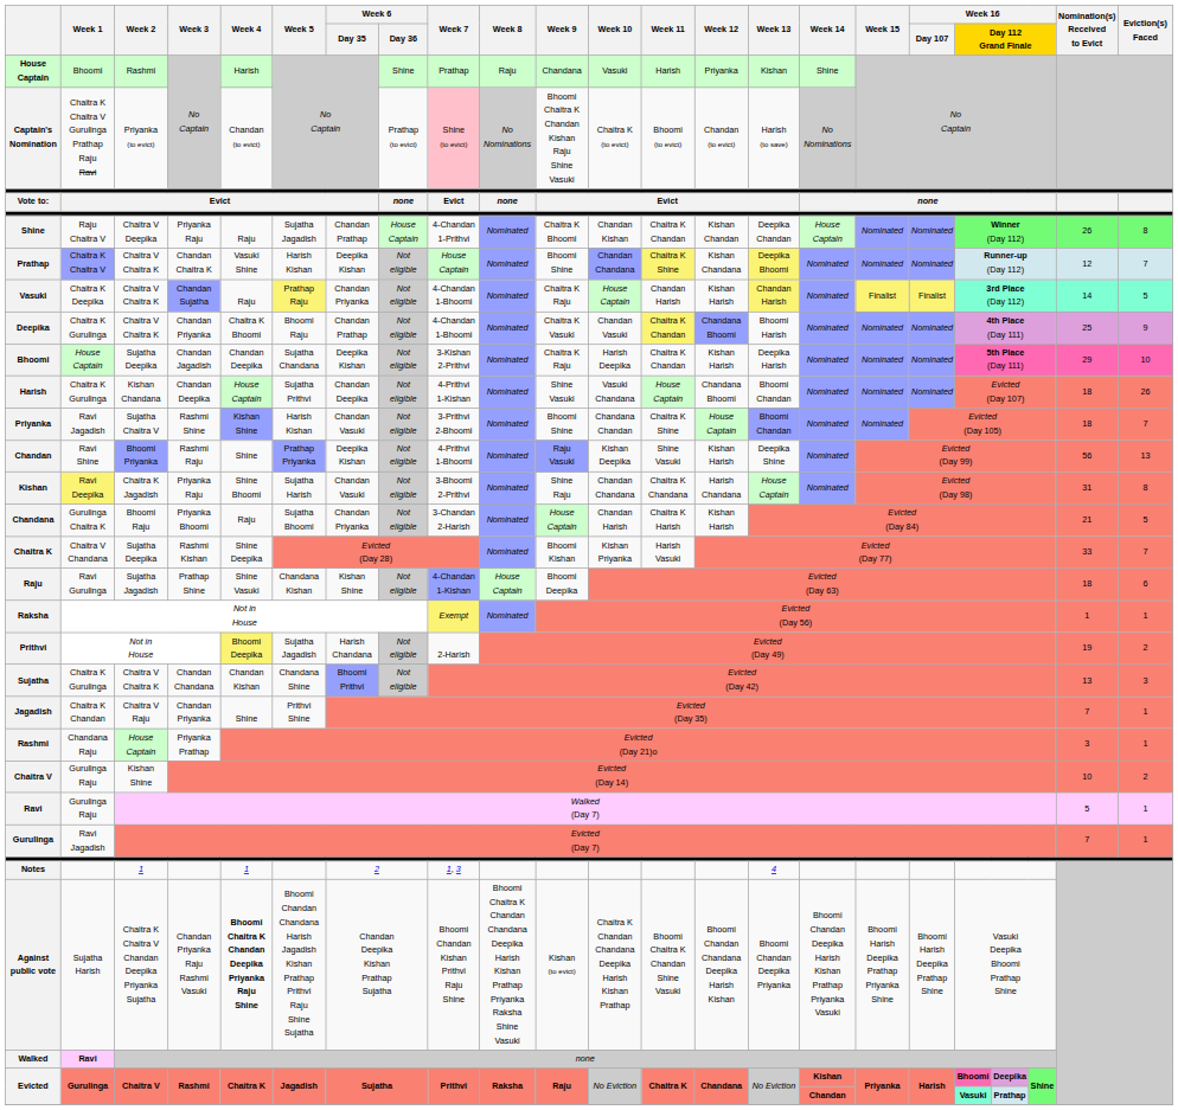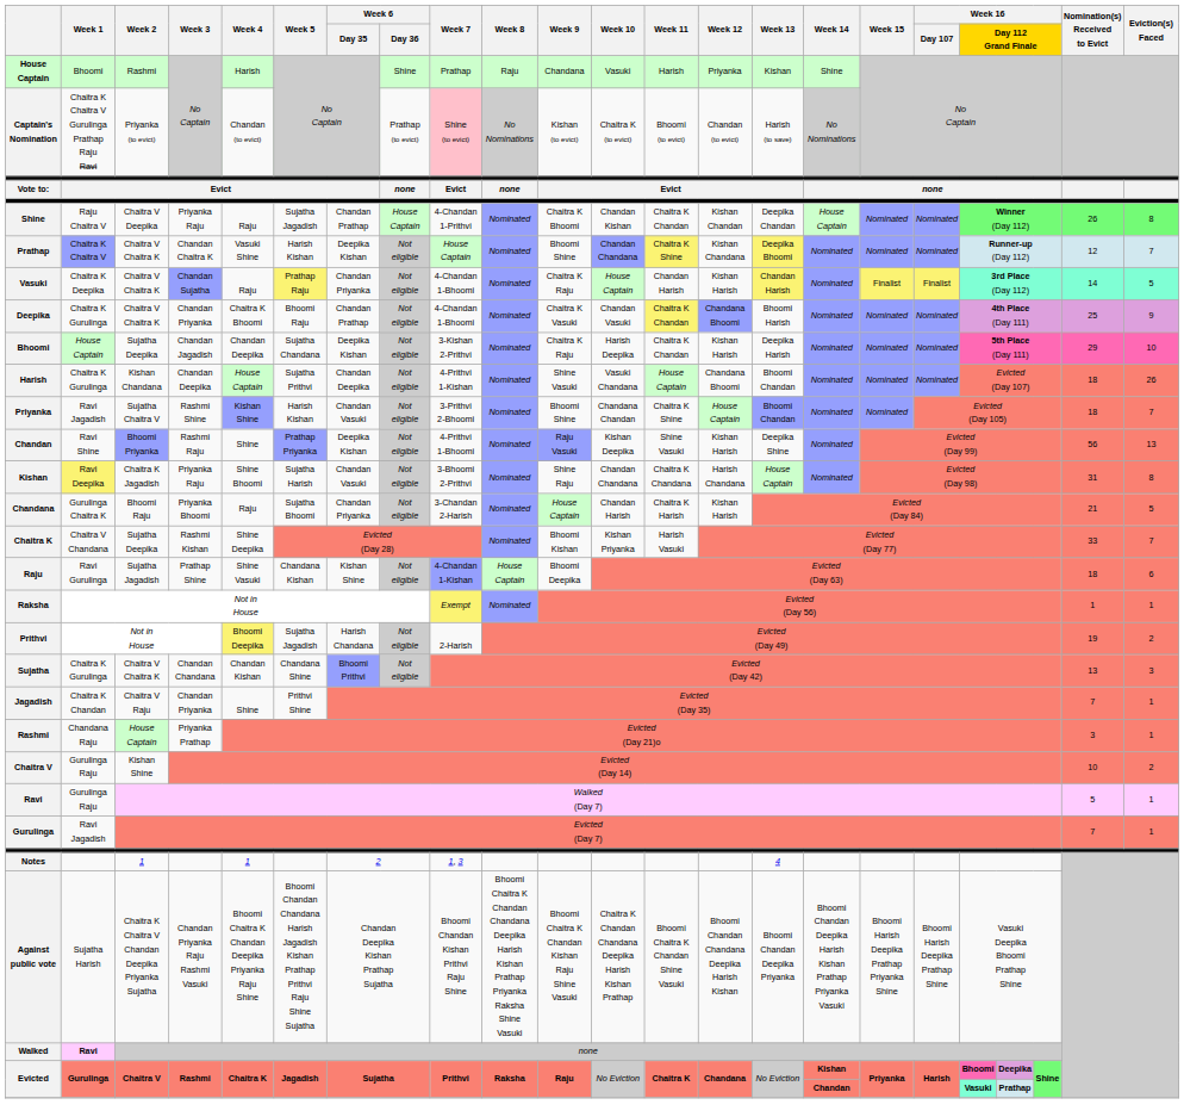 <table class="wikitable" style="text-align:center; width:100%; font-size:58%; line-height:15px;">
 <tr>
 <th rowspan="2" style="width: 5%;"></th>
 <th rowspan="2" style="width: 5%;">Week 1</th>
 <th rowspan="2" style="width: 5%;">Week 2</th>
 <th rowspan="2" style="width: 5%;">Week 3</th>
 <th rowspan="2" style="width: 5%;">Week 4</th>
 <th rowspan="2" style="width: 5%;">Week 5</th>
 <th colspan="2" style="width: 10%;">Week 6</th>
 <th rowspan="2" style="width: 5%;">Week 7</th>
 <th rowspan="2" style="width: 5%;">Week 8</th>
 <th rowspan="2" style="width: 5%;">Week 9</th>
 <th rowspan="2" style="width: 5%;">Week 10</th>
 <th rowspan="2" style="width: 5%;">Week 11</th>
 <th rowspan="2" style="width: 5%;">Week 12</th>
 <th rowspan="2" style="width: 5%;">Week 13</th>
 <th rowspan="2" style="width: 5%;">Week 14</th>
 <th rowspan="2" style="width: 5%;">Week 15</th>
 <th colspan="4" style="width: 5%;">Week 16</th>
 <th rowspan="2" style="width: 5%;">Nomination(s) Received<br>to Evict</th>
 <th rowspan="2" style="width: 5%;">Eviction(s)<br>Faced</th>
 </tr>
 <tr>
 <th style="width: 5%;">Day 35</th>
 <th style="width: 5%;">Day 36</th>
 <th>Day 107</th>
 <th colspan="3" style="background:gold;">Day 112<br>Grand Finale</th>
 </tr>
 <tr style="background:#cfc;">
 <td><strong>House<br>Captain</strong></td>
 <td>Bhoomi</td>
 <td>Rashmi</td>
 <td rowspan="2" style="background:#ccc;"><em>No<br>Captain</em></td>
 <td>Harish</td>
 <td colspan="2" rowspan="2" style="background:#ccc;"><em>No<br>Captain</em></td>
 <td>Shine</td>
 <td>Prathap</td>
 <td>Raju</td>
 <td>Chandana</td>
 <td>Vasuki</td>
 <td>Harish</td>
 <td>Priyanka</td>
 <td>Kishan</td>
 <td>Shine</td>
 <td colspan="5" rowspan="2" style="background:#ccc;"><em>No<br>Captain</em></td>
 <td colspan="2" rowspan="2" style="background:#ccc;"></td>
 </tr>
 <tr>
 <th>Captain's<br>Nomination</th>
 <td>Chaitra K<br>Chaitra V<br>Gurulinga<br>Prathap<br>Raju<br><s>Ravi</s></td>
 <td>Priyanka<br><small>(to evict)</small></td>
 <td>Chandan<br><small>(to evict)</small></td>
 <td>Prathap<br><small>(to evict)</small></td>
 <td style="background: pink;">Shine<br><small>(to evict)</small></td>
 <td bgcolor="#ccc"><em>No<br>Nominations</em></td>
-<td>Bhoomi<br>Chaitra K<br>Chandan<br>Kishan<br>Raju<br>Shine<br>Vasuki</td>
+<td>Kishan<br><small>(to evict)</small></td>
 <td>Chaitra K<br><small>(to evict)</small></td>
 <td>Bhoomi<br><small>(to evict)</small></td>
 <td>Chandan<br><small>(to evict)</small></td>
 <td>Harish<br><small>(to save)</small></td>
 <td bgcolor="#ccc"><em>No<br>Nominations</em></td>
 </tr>
 <tr>
 <td colspan="23" bgcolor="black"></td>
 </tr>
 <tr>
 <th>Vote to:</th>
 <th colspan="6">Evict</th>
 <th><em>none</em></th>
 <th>Evict</th>
 <th><em>none</em></th>
 <th colspan="5">Evict</th>
 <th colspan="6"><em>none</em></th>
 <th></th>
 <th></th>
 </tr>
 <tr>
 <td colspan="23" bgcolor="black"></td>
 </tr>
 <tr>
 <th>Shine</th>
 <td>Raju<br>Chaitra V</td>
 <td>Chaitra V<br>Deepika</td>
 <td>Priyanka<br>Raju</td>
 <td><br>Raju</td>
 <td>Sujatha<br>Jagadish</td>
 <td>Chandan<br>Prathap</td>
 <td style="background:#cfc;"><em>House<br>Captain</em></td>
 <td>4-Chandan<br>1-Prithvi</td>
 <td bgcolor="#959FFD"><em>Nominated</em></td>
 <td>Chaitra K<br>Bhoomi</td>
 <td>Chandan<br>Kishan</td>
 <td>Chaitra K<br>Chandan</td>
 <td>Kishan<br>Chandan</td>
 <td>Deepika<br>Chandan</td>
 <td style="background:#cfc;"><em>House Captain</em></td>
 <td bgcolor="#959FFD"><em>Nominated</em></td>
 <td bgcolor="#959FFD"><em>Nominated</em></td>
 <td colspan="3" bgcolor="#73fb76"><strong>Winner</strong><br>(Day 112)</td>
 <td bgcolor="#73fb76">26</td>
 <td bgcolor="#73fb76">8</td>
 </tr>
 <tr>
 <th>Prathap</th>
 <td style="background:#959FFD;">Chaitra K<br>Chaitra V</td>
 <td>Chaitra V<br>Chaitra K</td>
 <td>Chandan<br>Chaitra K</td>
 <td>Vasuki<br>Shine</td>
 <td>Harish<br>Kishan</td>
 <td>Deepika<br>Kishan</td>
 <td bgcolor="#ccc"><em>Not<br>eligible</em></td>
 <td style="background:#cfc;"><em>House<br>Captain</em></td>
 <td bgcolor="#959FFD"><em>Nominated</em></td>
 <td>Bhoomi<br>Shine</td>
 <td bgcolor="#959FFD">Chandan<br>Chandana</td>
 <td bgcolor="#FBF373">Chaitra K<br>Shine</td>
 <td>Kishan<br>Chandana</td>
 <td bgcolor="#FBF373">Deepika<br>Bhoomi</td>
 <td bgcolor="#959FFD"><em>Nominated</em></td>
 <td bgcolor="#959FFD"><em>Nominated</em></td>
 <td bgcolor="#959FFD"><em>Nominated</em></td>
 <td colspan="3" bgcolor="#d1e8ef"><strong>Runner-up</strong><br>(Day 112)</td>
 <td bgcolor="#d1e8ef">12</td>
 <td bgcolor="#d1e8ef">7</td>
 </tr>
 <tr>
 <th>Vasuki</th>
 <td>Chaitra K<br>Deepika</td>
 <td>Chaitra V<br>Chaitra K</td>
 <td style="background:#959FFD;">Chandan<br>Sujatha</td>
 <td><br>Raju</td>
 <td style="background:#FBF373;">Prathap<br>Raju</td>
 <td>Chandan<br>Priyanka</td>
 <td bgcolor="#ccc"><em>Not<br>eligible</em></td>
 <td>4-Chandan<br>1-Bhoomi</td>
 <td bgcolor="#959FFD"><em>Nominated</em></td>
 <td>Chaitra K<br>Raju</td>
 <td style="background:#cfc;"><em>House Captain</em></td>
 <td>Chandan<br>Harish</td>
 <td>Kishan<br>Harish</td>
 <td bgcolor="#FBF373">Chandan<br>Harish</td>
 <td bgcolor="#959FFD"><em>Nominated</em></td>
 <td bgcolor="#FBF373">Finalist</td>
 <td bgcolor="#FBF373">Finalist</td>
 <td colspan="3" bgcolor="#7fffd4"><strong>3rd Place</strong><br>(Day 112)</td>
 <td bgcolor="#7fffd4">14</td>
 <td bgcolor="#7fffd4">5</td>
 </tr>
 <tr>
 <th>Deepika</th>
 <td>Chaitra K<br>Gurulinga</td>
 <td>Chaitra V<br>Chaitra K</td>
 <td>Chandan<br>Priyanka</td>
 <td>Chaitra K<br>Bhoomi</td>
 <td>Bhoomi<br>Raju</td>
 <td>Chandan<br>Prathap</td>
 <td bgcolor="#ccc"><em>Not<br>eligible</em></td>
 <td>4-Chandan<br>1-Bhoomi</td>
 <td bgcolor="#959FFD"><em>Nominated</em></td>
 <td>Chaitra K<br>Vasuki</td>
 <td>Chandan<br>Vasuki</td>
 <td bgcolor="#FBF373">Chaitra K<br>Chandan</td>
 <td bgcolor="#959FFD">Chandana<br>Bhoomi</td>
 <td>Bhoomi<br>Harish</td>
 <td bgcolor="#959FFD"><em>Nominated</em></td>
 <td bgcolor="#959FFD"><em>Nominated</em></td>
 <td bgcolor="#959FFD"><em>Nominated</em></td>
 <td colspan="3" bgcolor="#dda0dd"><strong>4th Place</strong><br>(Day 111)</td>
 <td bgcolor="#dda0dd">25</td>
 <td bgcolor="#dda0dd">9</td>
 </tr>
 <tr>
 <th>Bhoomi</th>
 <td style="background:#cfc;"><em>House<br>Captain</em></td>
 <td>Sujatha<br>Deepika</td>
 <td>Chandan<br>Jagadish</td>
 <td>Chandan<br>Deepika</td>
 <td>Sujatha<br>Chandana</td>
 <td>Deepika<br>Kishan</td>
 <td bgcolor="#ccc"><em>Not<br>eligible</em></td>
 <td>3-Kishan<br>2-Prithvi</td>
 <td bgcolor="#959FFD"><em>Nominated</em></td>
 <td>Chaitra K<br>Raju</td>
 <td>Harish<br>Deepika</td>
 <td>Chaitra K <br>Chandan</td>
 <td>Kishan<br>Harish</td>
 <td>Deepika<br>Harish</td>
 <td bgcolor="#959FFD"><em>Nominated</em></td>
 <td bgcolor="#959FFD"><em>Nominated</em></td>
 <td bgcolor="#959FFD"><em>Nominated</em></td>
 <td colspan="3" bgcolor="#ff69b4"><strong>5th Place</strong><br>(Day 111)</td>
 <td bgcolor="#ff69b4">29</td>
 <td bgcolor="#ff69b4">10</td>
 </tr>
 <tr>
 <th>Harish</th>
 <td>Chaitra K<br>Gurulinga</td>
 <td>Kishan<br>Chandana</td>
 <td>Chandan<br>Deepika</td>
 <td style="background:#cfc;"><em>House<br>Captain</em></td>
 <td>Sujatha<br>Prithvi</td>
 <td>Chandan<br>Deepika</td>
 <td bgcolor="#ccc"><em>Not<br>eligible</em></td>
 <td>4-Prithvi<br>1-Kishan</td>
 <td bgcolor="#959FFD"><em>Nominated</em></td>
 <td>Shine<br>Vasuki</td>
 <td>Vasuki<br>Chandana</td>
 <td style="background:#cfc;"><em>House Captain</em></td>
 <td>Chandana<br>Bhoomi</td>
 <td>Bhoomi<br>Chandan</td>
 <td bgcolor="#959FFD"><em>Nominated</em></td>
 <td bgcolor="#959FFD"><em>Nominated</em></td>
 <td bgcolor="#959FFD"><em>Nominated</em></td>
 <td colspan="3" bgcolor="salmon"><em>Evicted</em><br>(Day 107)</td>
 <td style="background:#FA8072; text-align:center;">18</td>
 <td style="background:#FA8072; text-align:center;">26</td>
 </tr>
 <tr>
 <th>Priyanka</th>
 <td>Ravi<br>Jagadish</td>
 <td>Sujatha<br>Chaitra V</td>
 <td>Rashmi<br>Shine</td>
 <td style="background:#959FFD;">Kishan<br>Shine</td>
 <td>Harish<br>Kishan</td>
 <td>Chandan<br>Vasuki</td>
 <td bgcolor="#ccc"><em>Not<br>eligible</em></td>
 <td>3-Prithvi<br>2-Bhoomi</td>
 <td bgcolor="#959FFD"><em>Nominated</em></td>
 <td>Bhoomi<br>Shine</td>
 <td>Chandana<br>Chandan</td>
 <td>Chaitra K<br>Shine</td>
 <td style="background:#cfc;"><em>House Captain</em></td>
 <td bgcolor="#959FFD">Bhoomi<br>Chandan</td>
 <td bgcolor="#959FFD"><em>Nominated</em></td>
 <td bgcolor="#959FFD"><em>Nominated</em></td>
 <td colspan="4" bgcolor="salmon"><em>Evicted</em><br>(Day 105)</td>
 <td style="background:#FA8072; text-align:center;">18</td>
 <td style="background:#FA8072; text-align:center;">7</td>
 </tr>
 <tr>
 <th>Chandan</th>
 <td>Ravi<br>Shine</td>
 <td style="background:#959FFD;">Bhoomi<br>Priyanka</td>
 <td>Rashmi<br>Raju</td>
 <td>Shine<br></td>
 <td style="background:#959FFD;">Prathap<br>Priyanka</td>
 <td>Deepika<br>Kishan</td>
 <td bgcolor="#ccc"><em>Not<br>eligible</em></td>
 <td>4-Prithvi<br>1-Bhoomi</td>
 <td bgcolor="#959FFD"><em>Nominated</em></td>
 <td bgcolor="#959FFD">Raju<br>Vasuki</td>
 <td>Kishan<br>Deepika</td>
 <td>Shine<br>Vasuki</td>
 <td>Kishan<br>Harish</td>
 <td>Deepika<br>Shine</td>
 <td bgcolor="#959FFD"><em>Nominated</em></td>
 <td colspan="5" bgcolor="salmon"><em>Evicted</em><br>(Day 99)</td>
 <td style="background:#FA8072; text-align:center;">56</td>
 <td style="background:#FA8072; text-align:center;">13</td>
 </tr>
 <tr>
 <th>Kishan</th>
 <td style="background:#FBF373;">Ravi<br>Deepika</td>
 <td>Chaitra K<br>Jagadish</td>
 <td>Priyanka<br>Raju</td>
 <td>Shine<br>Bhoomi</td>
 <td>Sujatha<br>Harish</td>
 <td>Chandan<br>Vasuki</td>
 <td bgcolor="#ccc"><em>Not<br>eligible</em></td>
 <td>3-Bhoomi<br>2-Prithvi</td>
 <td bgcolor="#959FFD"><em>Nominated</em></td>
 <td>Shine<br>Raju</td>
 <td>Chandan<br>Chandana</td>
 <td>Chaitra K<br>Chandana</td>
 <td>Harish<br>Chandana</td>
 <td style="background:#cfc;"><em>House Captain</em></td>
 <td bgcolor="#959FFD"><em>Nominated</em></td>
 <td colspan="5" bgcolor="salmon"><em>Evicted</em><br>(Day 98)</td>
 <td style="background:#FA8072; text-align:center;">31</td>
 <td style="background:#FA8072; text-align:center;">8</td>
 </tr>
 <tr>
 <th>Chandana</th>
 <td>Gurulinga<br>Chaitra K</td>
 <td>Bhoomi<br>Raju</td>
 <td>Priyanka<br>Bhoomi</td>
 <td>Raju<br></td>
 <td>Sujatha<br>Bhoomi</td>
 <td>Chandan<br>Priyanka</td>
 <td bgcolor="#ccc"><em>Not<br>eligible</em></td>
 <td>3-Chandan<br>2-Harish</td>
 <td bgcolor="#959FFD"><em>Nominated</em></td>
 <td style="background:#cfc;"><em>House<br>Captain</em></td>
 <td>Chandan<br>Harish</td>
 <td>Chaitra K<br>Harish</td>
 <td>Kishan<br>Harish</td>
 <td colspan="7" bgcolor="salmon"><em>Evicted</em><br>(Day 84)</td>
 <td style="background:#FA8072; text-align:center;">21</td>
 <td style="background:#FA8072; text-align:center;">5</td>
 </tr>
 <tr>
 <th>Chaitra K</th>
 <td>Chaitra V<br>Chandana</td>
 <td>Sujatha<br>Deepika</td>
 <td>Rashmi<br>Kishan</td>
 <td>Shine<br>Deepika</td>
 <td colspan="4" bgcolor="salmon"><em>Evicted</em><br>(Day 28)</td>
 <td bgcolor="#959FFD"><em>Nominated</em></td>
 <td>Bhoomi<br>Kishan</td>
 <td>Kishan<br>Priyanka</td>
 <td>Harish<br>Vasuki</td>
 <td colspan="8" bgcolor="salmon"><em>Evicted</em><br>(Day 77)</td>
 <td style="background:#FA8072; text-align:center;">33</td>
 <td style="background:#FA8072; text-align:center;">7</td>
 </tr>
 <tr>
 <th>Raju</th>
 <td>Ravi<br>Gurulinga</td>
 <td>Sujatha<br>Jagadish</td>
 <td>Prathap<br>Shine</td>
 <td>Shine<br>Vasuki</td>
 <td>Chandana<br>Kishan</td>
 <td>Kishan<br>Shine</td>
 <td bgcolor="#ccc"><em>Not<br>eligible</em></td>
 <td bgcolor="#959FFD">4-Chandan<br>1-Kishan</td>
 <td style="background:#cfc;"><em>House<br>Captain</em></td>
 <td>Bhoomi<br>Deepika</td>
 <td colspan="10" bgcolor="salmon"><em>Evicted</em><br>(Day 63)</td>
 <td style="background:#FA8072; text-align:center;">18</td>
 <td style="background:#FA8072; text-align:center;">6</td>
 </tr>
 <tr>
 <th>Raksha</th>
 <td colspan="7" style="background:white;"><em>Not in<br>House</em></td>
 <td style="background:#FBF373;"><em>Exempt</em></td>
 <td bgcolor="#959FFD"><em>Nominated</em></td>
 <td colspan="11" bgcolor="salmon"><em>Evicted</em><br>(Day 56)</td>
 <td style="background:#FA8072; text-align:center;">1</td>
 <td style="background:#FA8072; text-align:center;">1</td>
 </tr>
 <tr>
 <th>Prithvi</th>
 <td colspan="3" style="background:white;"><em>Not in<br>House</em></td>
 <td style="background:#FBF373;">Bhoomi<br>Deepika</td>
 <td>Sujatha<br>Jagadish</td>
 <td>Harish<br>Chandana</td>
 <td bgcolor="#ccc"><em>Not<br>eligible</em></td>
 <td><br>2-Harish</td>
 <td colspan="12" bgcolor="salmon"><em>Evicted</em><br>(Day 49)</td>
 <td style="background:#FA8072; text-align:center;">19</td>
 <td style="background:#FA8072; text-align:center;">2</td>
 </tr>
 <tr>
 <th>Sujatha</th>
 <td>Chaitra K<br>Gurulinga</td>
 <td>Chaitra V<br>Chaitra K</td>
 <td>Chandan<br>Chandana</td>
 <td>Chandan<br>Kishan</td>
 <td>Chandana<br>Shine</td>
 <td style="background:#959FFD;">Bhoomi<br>Prithvi</td>
 <td bgcolor="#ccc"><em>Not<br>eligible</em></td>
 <td colspan="13" bgcolor="salmon"><em>Evicted</em><br>(Day 42)</td>
 <td style="background:#FA8072; text-align:center;">13</td>
 <td style="background:#FA8072; text-align:center;">3</td>
 </tr>
 <tr>
 <th>Jagadish</th>
 <td>Chaitra K<br>Chandan</td>
 <td>Chaitra V<br>Raju</td>
 <td>Chandan<br>Priyanka</td>
 <td><br>Shine</td>
 <td>Prithvi<br>Shine</td>
 <td colspan="15" bgcolor="salmon"><em>Evicted</em><br>(Day 35)</td>
 <td style="background:#FA8072; text-align:center;">7</td>
 <td style="background:#FA8072; text-align:center;">1</td>
 </tr>
 <tr>
 <th>Rashmi</th>
 <td>Chandana<br>Raju</td>
 <td style="background:#cfc;"><em>House<br>Captain</em></td>
 <td>Priyanka<br>Prathap</td>
 <td colspan="17" bgcolor="salmon"><em>Evicted</em><br>(Day 21)o</td>
 <td style="background:#FA8072; text-align:center;">3</td>
 <td style="background:#FA8072; text-align:center;">1</td>
 </tr>
 <tr>
 <th>Chaitra V</th>
 <td>Gurulinga<br>Raju</td>
 <td>Kishan<br>Shine</td>
 <td colspan="18" bgcolor="salmon"><em>Evicted</em><br>(Day 14)</td>
 <td style="background:#FA8072; text-align:center;">10</td>
 <td style="background:#FA8072; text-align:center;">2</td>
 </tr>
 <tr>
 <th>Ravi</th>
 <td>Gurulinga<br>Raju</td>
 <td colspan="19" bgcolor="#fcf"><em>Walked</em><br>(Day 7)</td>
 <td style="background:#fcf; text-align:center;">5</td>
 <td style="background:#fcf; text-align:center;">1</td>
 </tr>
 <tr>
 <th>Gurulinga</th>
 <td>Ravi<br>Jagadish</td>
 <td colspan="19" bgcolor="salmon"><em>Evicted</em><br>(Day 7)</td>
 <td style="background:#FA8072; text-align:center;">7</td>
 <td style="background:#FA8072; text-align:center;">1</td>
 </tr>
 <tr>
 <td colspan="23" bgcolor="black"></td>
 </tr>
 <tr>
 <th>Notes</th>
 <td></td>
 <td><em><a href='#'>1</a></em></td>
 <td></td>
 <td><em><a href='#'>1</a></em></td>
 <td></td>
 <td colspan="2"><em><a href='#'>2</a></em></td>
 <td><em><a href='#'>1</a></em>, <em><a href='#'>3</a></em></td>
 <td></td>
 <td></td>
 <td></td>
 <td></td>
 <td></td>
 <td><em><a href='#'>4</a></em></td>
 <td></td>
 <td></td>
 <td></td>
 <td colspan="3"></td>
 <td colspan="2" rowspan="5" style="background:#ccc;"></td>
 </tr>
 <tr>
 <th><strong>Against<br>public vote</strong></th>
 <td>Sujatha<br>Harish</td>
 <td>Chaitra K<br>Chaitra V<br>Chandan<br>Deepika<br>Priyanka<br>Sujatha</td>
 <td>Chandan<br>Priyanka<br>Raju<br>Rashmi<br>Vasuki</td>
-<td><strong>Bhoomi<br>Chaitra K<br>Chandan<br>Deepika<br>Priyanka<br>Raju<br>Shine</strong></td>
+<td>Bhoomi<br>Chaitra K<br>Chandan<br>Deepika<br>Priyanka<br>Raju<br>Shine</td>
 <td>Bhoomi<br>Chandan<br>Chandana<br>Harish<br>Jagadish<br>Kishan<br>Prathap<br>Prithvi<br>Raju<br>Shine<br>Sujatha</td>
 <td colspan="2">Chandan<br>Deepika<br>Kishan<br>Prathap<br>Sujatha</td>
 <td>Bhoomi<br>Chandan<br>Kishan<br>Prithvi<br>Raju<br>Shine</td>
 <td>Bhoomi<br>Chaitra K<br>Chandan<br>Chandana<br>Deepika<br>Harish<br>Kishan<br>Prathap<br>Priyanka<br>Raksha<br>Shine<br>Vasuki</td>
-<td>Kishan<br><small>(to evict)</small></td>
+<td>Bhoomi<br>Chaitra K<br>Chandan<br>Kishan<br>Raju<br>Shine<br>Vasuki</td>
 <td>Chaitra K<br>Chandan<br>Chandana<br>Deepika<br>Harish<br>Kishan<br>Prathap</td>
 <td>Bhoomi<br>Chaitra K <br>Chandan<br>Shine<br>Vasuki</td>
 <td>Bhoomi<br>Chandan<br>Chandana<br>Deepika<br>Harish<br>Kishan</td>
 <td>Bhoomi<br>Chandan<br>Deepika<br>Priyanka</td>
 <td>Bhoomi<br>Chandan<br>Deepika<br>Harish<br>Kishan<br>Prathap<br>Priyanka<br>Vasuki</td>
 <td>Bhoomi<br>Harish<br>Deepika<br>Prathap<br>Priyanka<br>Shine<br></td>
 <td>Bhoomi<br>Harish<br>Deepika<br>Prathap<br>Shine</td>
 <td colspan="3">Vasuki<br>Deepika<br>Bhoomi<br>Prathap<br>Shine</td>
 </tr>
 <tr>
 <th>Walked</th>
 <td bgcolor="#fcf"><strong>Ravi</strong></td>
 <td colspan="19" bgcolor="#ccc"><em>none</em></td>
 </tr>
 <tr>
 <th rowspan="2">Evicted</th>
 <td rowspan="2" bgcolor="salmon"><strong>Gurulinga</strong></td>
 <td rowspan="2" bgcolor="salmon"><strong>Chaitra V</strong></td>
 <td rowspan="2" bgcolor="salmon"><strong>Rashmi</strong></td>
 <td rowspan="2" bgcolor="salmon"><strong>Chaitra K</strong></td>
 <td rowspan="2" bgcolor="salmon"><strong>Jagadish</strong></td>
 <td colspan="2" rowspan="2" bgcolor="salmon"><strong>Sujatha</strong></td>
 <td rowspan="2" bgcolor="salmon"><strong>Prithvi</strong></td>
 <td rowspan="2" bgcolor="salmon"><strong>Raksha</strong></td>
 <td rowspan="2" bgcolor="salmon"><strong>Raju</strong></td>
 <td rowspan="2" bgcolor="#ccc"><em>No Eviction</em></td>
 <td rowspan="2" bgcolor="salmon"><strong>Chaitra K</strong></td>
 <td rowspan="2" bgcolor="salmon"><strong>Chandana</strong></td>
 <td rowspan="2" bgcolor="#ccc"><em>No Eviction</em></td>
 <td bgcolor="salmon"><strong>Kishan</strong></td>
 <td rowspan="2" bgcolor="salmon"><strong>Priyanka</strong></td>
 <td rowspan="2" bgcolor=" salmon"><strong>Harish</strong></td>
 <td bgcolor="#ff69b4"><strong>Bhoomi</strong></td>
 <td bgcolor="#dda0dd"><strong>Deepika</strong></td>
 <td rowspan="2" bgcolor="#73fb76"><strong>Shine</strong></td>
 </tr>
 <tr>
 <td bgcolor=" salmon"><strong>Chandan</strong></td>
 <td bgcolor="#7fffd4"><strong>Vasuki</strong></td>
 <td bgcolor="#d1e8ef"><strong>Prathap</strong></td>
 </tr>
 <tr>
 </tr>
 </table>
